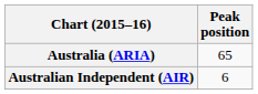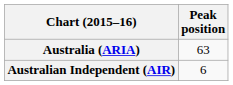 <table class="wikitable sortable plainrowheaders" style="text-align:center">
 <tr>
 <th scope="col">Chart (2015–16)</th>
 <th scope="col">Peak<br>position</th>
 </tr>
 <tr>
 <th scope="row">Australia (<a href='#'>ARIA</a>)</th>
-<td>65</td>
+<td>63</td>
 </tr>
 <tr>
 <th scope="row">Australian Independent (<a href='#'>AIR</a>)</th>
 <td>6</td>
 </tr>
 </table>
